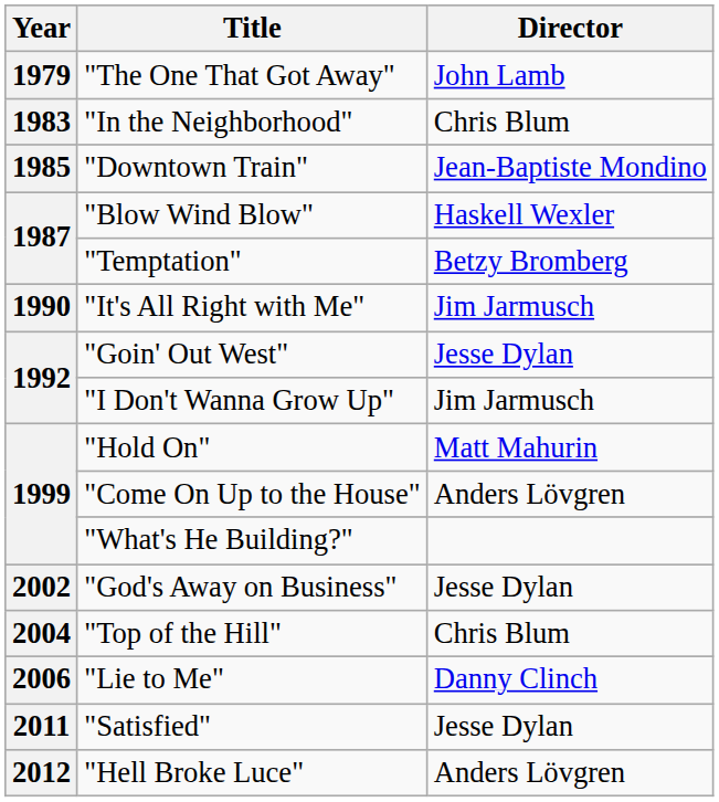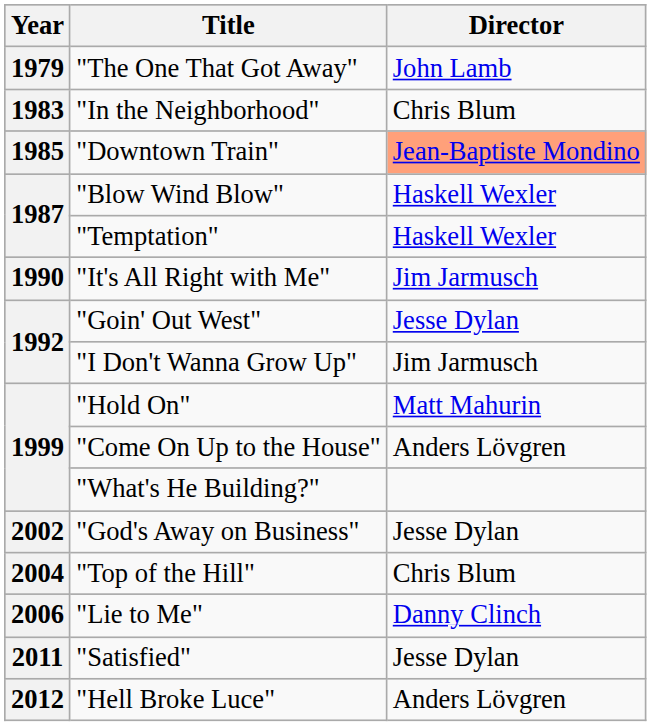 <table class="wikitable" style="text-align:left;">
 <tr>
 <th scope="col">Year</th>
 <th scope="col">Title</th>
 <th scope="col">Director</th>
 </tr>
 <tr>
 <th scope="row">1979</th>
 <td>"The One That Got Away"</td>
 <td><a href='#'>John Lamb</a></td>
 </tr>
 <tr>
 <th scope="row">1983</th>
 <td>"In the Neighborhood"</td>
 <td>Chris Blum</td>
 </tr>
 <tr>
 <th scope="row">1985</th>
 <td>"Downtown Train"</td>
-<td><a href='#'>Jean-Baptiste Mondino</a></td>
+<td style="background: lightsalmon;"><a href='#'>Jean-Baptiste Mondino</a></td>
 </tr>
 <tr>
 <th scope="row" rowspan="2">1987</th>
 <td>"Blow Wind Blow"</td>
 <td><a href='#'>Haskell Wexler</a></td>
 </tr>
 <tr>
 <td>"Temptation"</td>
-<td><a href='#'>Betzy Bromberg</a></td>
+<td><a href='#'>Haskell Wexler</a></td>
 </tr>
 <tr>
 <th scope="row">1990</th>
 <td>"It's All Right with Me"</td>
 <td><a href='#'>Jim Jarmusch</a></td>
 </tr>
 <tr>
 <th scope="row" rowspan="2">1992</th>
 <td>"Goin' Out West"</td>
 <td><a href='#'>Jesse Dylan</a></td>
 </tr>
 <tr>
 <td>"I Don't Wanna Grow Up"</td>
 <td>Jim Jarmusch </td>
 </tr>
 <tr>
 <th scope="row" rowspan="3">1999</th>
 <td>"Hold On"</td>
 <td><a href='#'>Matt Mahurin</a></td>
 </tr>
 <tr>
 <td>"Come On Up to the House"</td>
 <td>Anders Lövgren</td>
 </tr>
 <tr>
 <td>"What's He Building?"</td>
 <td></td>
 </tr>
 <tr>
 <th scope="row">2002</th>
 <td>"God's Away on Business"</td>
 <td>Jesse Dylan</td>
 </tr>
 <tr>
 <th scope="row">2004</th>
 <td>"Top of the Hill"</td>
 <td>Chris Blum</td>
 </tr>
 <tr>
 <th scope="row">2006</th>
 <td>"Lie to Me"</td>
 <td><a href='#'>Danny Clinch</a></td>
 </tr>
 <tr>
 <th scope="row">2011</th>
 <td>"Satisfied"</td>
 <td>Jesse Dylan</td>
 </tr>
 <tr>
 <th scope="row">2012</th>
 <td>"Hell Broke Luce"</td>
 <td>Anders Lövgren</td>
 </tr>
 </table>
